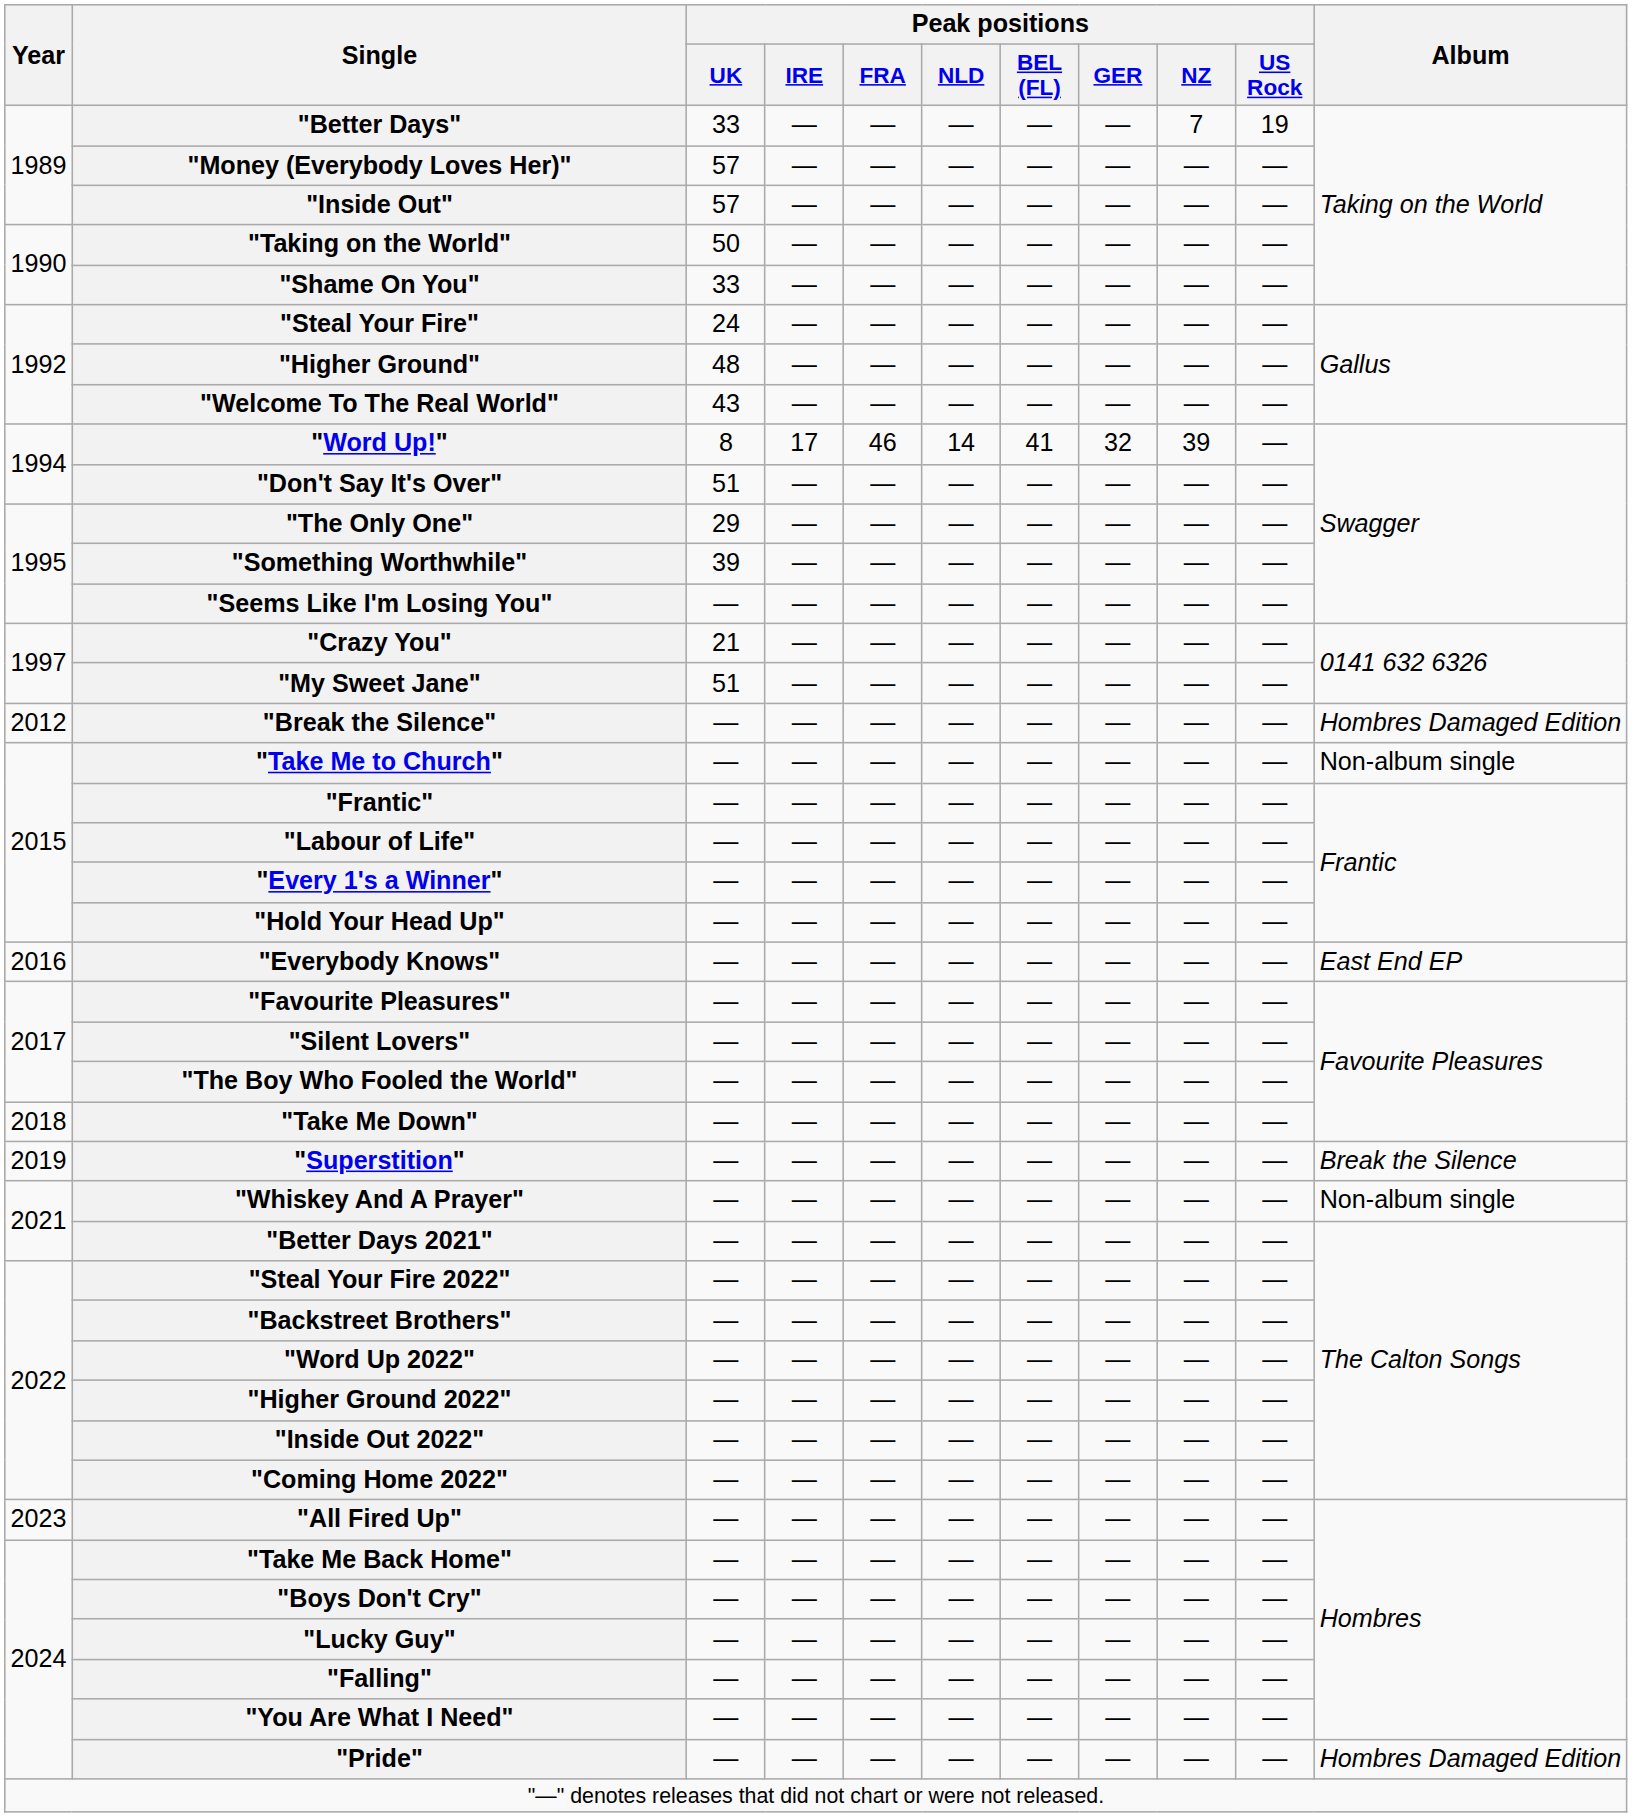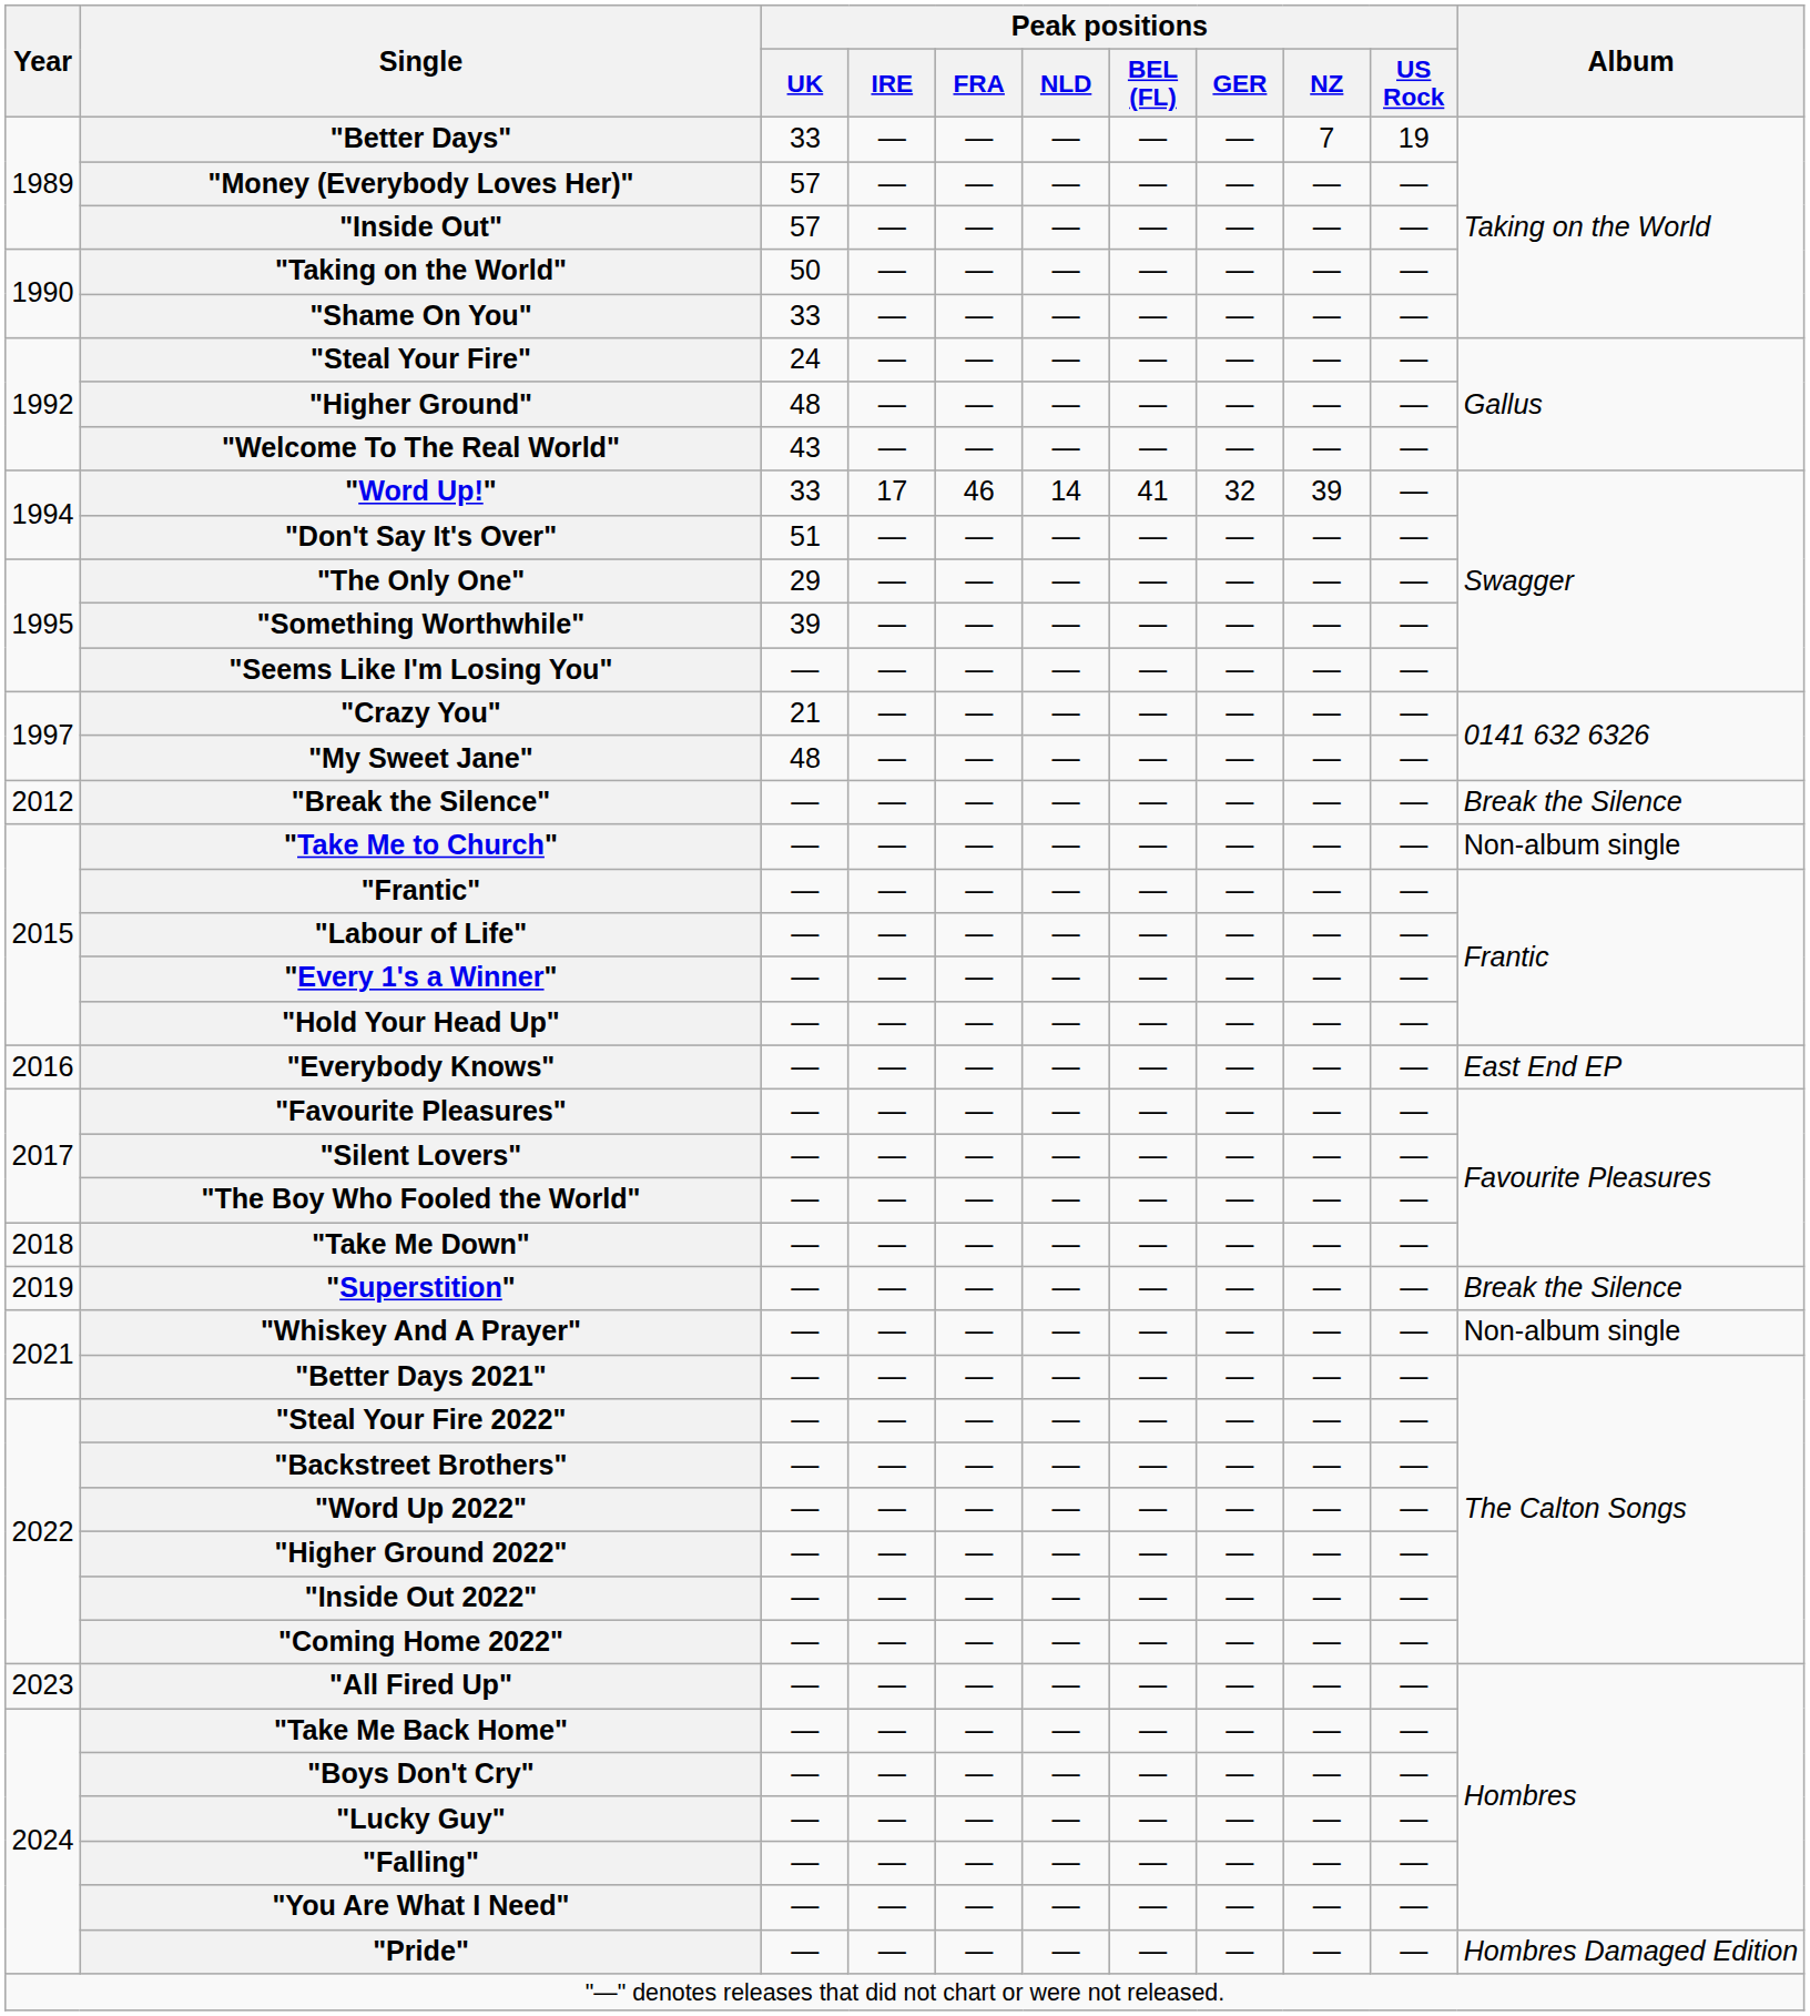 <table class="wikitable plainrowheaders" style="text-align:center;">
 <tr>
 <th rowspan="2">Year</th>
 <th rowspan="2" style="width:24em;">Single</th>
 <th colspan="8">Peak positions</th>
 <th rowspan="2">Album</th>
 </tr>
 <tr>
 <th scope="col" style="width:3em;font-size:90%;"><a href='#'>UK</a><br></th>
 <th scope="col" style="width:3em;font-size:90%;"><a href='#'>IRE</a></th>
 <th scope="col" style="width:3em;font-size:90%;"><a href='#'>FRA</a></th>
 <th scope="col" style="width:3em;font-size:90%;"><a href='#'>NLD</a></th>
 <th scope="col" style="width:3em;font-size:90%;"><a href='#'>BEL<br>(FL)</a></th>
 <th scope="col" style="width:3em;font-size:90%;"><a href='#'>GER</a></th>
 <th scope="col" style="width:3em;font-size:90%;"><a href='#'>NZ</a></th>
 <th scope="col" style="width:3em;font-size:90%;"><a href='#'>US<br>Rock</a><br></th>
 </tr>
 <tr>
 <td rowspan="3">1989</td>
 <th scope="row">"Better Days"</th>
 <td>33</td>
 <td>—</td>
 <td>—</td>
 <td>—</td>
 <td>—</td>
 <td>—</td>
 <td>7</td>
 <td>19</td>
 <td align="left" rowspan="5"><em>Taking on the World</em></td>
 </tr>
 <tr>
 <th scope="row">"Money (Everybody Loves Her)"</th>
 <td>57</td>
 <td>—</td>
 <td>—</td>
 <td>—</td>
 <td>—</td>
 <td>—</td>
 <td>—</td>
 <td>—</td>
 </tr>
 <tr>
 <th scope="row">"Inside Out"</th>
 <td>57</td>
 <td>—</td>
 <td>—</td>
 <td>—</td>
 <td>—</td>
 <td>—</td>
 <td>—</td>
 <td>—</td>
 </tr>
 <tr>
 <td rowspan="2">1990</td>
 <th scope="row">"Taking on the World"</th>
 <td>50</td>
 <td>—</td>
 <td>—</td>
 <td>—</td>
 <td>—</td>
 <td>—</td>
 <td>—</td>
 <td>—</td>
 </tr>
 <tr>
 <th scope="row">"Shame On You"</th>
 <td>33</td>
 <td>—</td>
 <td>—</td>
 <td>—</td>
 <td>—</td>
 <td>—</td>
 <td>—</td>
 <td>—</td>
 </tr>
 <tr>
 <td rowspan="3">1992</td>
 <th scope="row">"Steal Your Fire"</th>
 <td>24</td>
 <td>—</td>
 <td>—</td>
 <td>—</td>
 <td>—</td>
 <td>—</td>
 <td>—</td>
 <td>—</td>
 <td align="left" rowspan="3"><em>Gallus</em></td>
 </tr>
 <tr>
 <th scope="row">"Higher Ground"</th>
 <td>48</td>
 <td>—</td>
 <td>—</td>
 <td>—</td>
 <td>—</td>
 <td>—</td>
 <td>—</td>
 <td>—</td>
 </tr>
 <tr>
 <th scope="row">"Welcome To The Real World"</th>
 <td>43</td>
 <td>—</td>
 <td>—</td>
 <td>—</td>
 <td>—</td>
 <td>—</td>
 <td>—</td>
 <td>—</td>
 </tr>
 <tr>
 <td rowspan="2">1994</td>
 <th scope="row">"<a href='#'>Word Up!</a>"</th>
-<td>8</td>
+<td>33</td>
 <td>17</td>
 <td>46</td>
 <td>14</td>
 <td>41</td>
 <td>32</td>
 <td>39</td>
 <td>—</td>
 <td align="left" rowspan="5"><em>Swagger</em></td>
 </tr>
 <tr>
 <th scope="row">"Don't Say It's Over"</th>
 <td>51</td>
 <td>—</td>
 <td>—</td>
 <td>—</td>
 <td>—</td>
 <td>—</td>
 <td>—</td>
 <td>—</td>
 </tr>
 <tr>
 <td rowspan="3">1995</td>
 <th scope="row">"The Only One"</th>
 <td>29</td>
 <td>—</td>
 <td>—</td>
 <td>—</td>
 <td>—</td>
 <td>—</td>
 <td>—</td>
 <td>—</td>
 </tr>
 <tr>
 <th scope="row">"Something Worthwhile"</th>
 <td>39</td>
 <td>—</td>
 <td>—</td>
 <td>—</td>
 <td>—</td>
 <td>—</td>
 <td>—</td>
 <td>—</td>
 </tr>
 <tr>
 <th scope="row">"Seems Like I'm Losing You"</th>
 <td>—</td>
 <td>—</td>
 <td>—</td>
 <td>—</td>
 <td>—</td>
 <td>—</td>
 <td>—</td>
 <td>—</td>
 </tr>
 <tr>
 <td rowspan="2">1997</td>
 <th scope="row">"Crazy You"</th>
 <td>21</td>
 <td>—</td>
 <td>—</td>
 <td>—</td>
 <td>—</td>
 <td>—</td>
 <td>—</td>
 <td>—</td>
 <td align="left" rowspan="2"><em>0141 632 6326</em></td>
 </tr>
 <tr>
 <th scope="row">"My Sweet Jane"</th>
-<td>51</td>
+<td>48</td>
 <td>—</td>
 <td>—</td>
 <td>—</td>
 <td>—</td>
 <td>—</td>
 <td>—</td>
 <td>—</td>
 </tr>
 <tr>
 <td>2012</td>
 <th scope="row">"Break the Silence"</th>
 <td>—</td>
 <td>—</td>
 <td>—</td>
 <td>—</td>
 <td>—</td>
 <td>—</td>
 <td>—</td>
 <td>—</td>
-<td align="left"><em>Hombres Damaged Edition</em></td>
+<td align="left"><em>Break the Silence</em></td>
 </tr>
 <tr>
 <td rowspan="5">2015</td>
 <th scope="row">"<a href='#'>Take Me to Church</a>"</th>
 <td>—</td>
 <td>—</td>
 <td>—</td>
 <td>—</td>
 <td>—</td>
 <td>—</td>
 <td>—</td>
 <td>—</td>
 <td align="left">Non-album single</td>
 </tr>
 <tr>
 <th scope="row">"Frantic"</th>
 <td>—</td>
 <td>—</td>
 <td>—</td>
 <td>—</td>
 <td>—</td>
 <td>—</td>
 <td>—</td>
 <td>—</td>
 <td align="left" rowspan="4"><em>Frantic</em></td>
 </tr>
 <tr>
 <th scope="row">"Labour of Life"</th>
 <td>—</td>
 <td>—</td>
 <td>—</td>
 <td>—</td>
 <td>—</td>
 <td>—</td>
 <td>—</td>
 <td>—</td>
 </tr>
 <tr>
 <th scope="row">"<a href='#'>Every 1's a Winner</a>"</th>
 <td>—</td>
 <td>—</td>
 <td>—</td>
 <td>—</td>
 <td>—</td>
 <td>—</td>
 <td>—</td>
 <td>—</td>
 </tr>
 <tr>
 <th scope="row">"Hold Your Head Up"</th>
 <td>—</td>
 <td>—</td>
 <td>—</td>
 <td>—</td>
 <td>—</td>
 <td>—</td>
 <td>—</td>
 <td>—</td>
 </tr>
 <tr>
 <td>2016</td>
 <th scope="row">"Everybody Knows"</th>
 <td>—</td>
 <td>—</td>
 <td>—</td>
 <td>—</td>
 <td>—</td>
 <td>—</td>
 <td>—</td>
 <td>—</td>
 <td align="left"><em>East End EP</em></td>
 </tr>
 <tr>
 <td rowspan="3">2017</td>
 <th scope="row">"Favourite Pleasures"</th>
 <td>—</td>
 <td>—</td>
 <td>—</td>
 <td>—</td>
 <td>—</td>
 <td>—</td>
 <td>—</td>
 <td>—</td>
 <td align="left" rowspan="4"><em>Favourite Pleasures</em></td>
 </tr>
 <tr>
 <th scope="row">"Silent Lovers"</th>
 <td>—</td>
 <td>—</td>
 <td>—</td>
 <td>—</td>
 <td>—</td>
 <td>—</td>
 <td>—</td>
 <td>—</td>
 </tr>
 <tr>
 <th scope="row">"The Boy Who Fooled the World"</th>
 <td>—</td>
 <td>—</td>
 <td>—</td>
 <td>—</td>
 <td>—</td>
 <td>—</td>
 <td>—</td>
 <td>—</td>
 </tr>
 <tr>
 <td>2018</td>
 <th scope="row">"Take Me Down"</th>
 <td>—</td>
 <td>—</td>
 <td>—</td>
 <td>—</td>
 <td>—</td>
 <td>—</td>
 <td>—</td>
 <td>—</td>
 </tr>
 <tr>
 <td>2019</td>
 <th scope="row">"<a href='#'>Superstition</a>"</th>
 <td>—</td>
 <td>—</td>
 <td>—</td>
 <td>—</td>
 <td>—</td>
 <td>—</td>
 <td>—</td>
 <td>—</td>
 <td align="left"><em>Break the Silence</em></td>
 </tr>
 <tr>
 <td rowspan="2">2021</td>
 <th scope="row">"Whiskey And A Prayer"</th>
 <td>—</td>
 <td>—</td>
 <td>—</td>
 <td>—</td>
 <td>—</td>
 <td>—</td>
 <td>—</td>
 <td>—</td>
 <td align="left">Non-album single</td>
 </tr>
 <tr>
 <th scope="row">"Better Days 2021"</th>
 <td>—</td>
 <td>—</td>
 <td>—</td>
 <td>—</td>
 <td>—</td>
 <td>—</td>
 <td>—</td>
 <td>—</td>
 <td rowspan="7" align="left"><em>The Calton Songs</em></td>
 </tr>
 <tr>
 <td rowspan="6">2022</td>
 <th scope="row">"Steal Your Fire 2022"</th>
 <td>—</td>
 <td>—</td>
 <td>—</td>
 <td>—</td>
 <td>—</td>
 <td>—</td>
 <td>—</td>
 <td>—</td>
 </tr>
 <tr>
 <th scope="row">"Backstreet Brothers"</th>
 <td>—</td>
 <td>—</td>
 <td>—</td>
 <td>—</td>
 <td>—</td>
 <td>—</td>
 <td>—</td>
 <td>—</td>
 </tr>
 <tr>
 <th scope="row">"Word Up 2022"</th>
 <td>—</td>
 <td>—</td>
 <td>—</td>
 <td>—</td>
 <td>—</td>
 <td>—</td>
 <td>—</td>
 <td>—</td>
 </tr>
 <tr>
 <th scope="row">"Higher Ground 2022"</th>
 <td>—</td>
 <td>—</td>
 <td>—</td>
 <td>—</td>
 <td>—</td>
 <td>—</td>
 <td>—</td>
 <td>—</td>
 </tr>
 <tr>
 <th scope="row">"Inside Out 2022"</th>
 <td>—</td>
 <td>—</td>
 <td>—</td>
 <td>—</td>
 <td>—</td>
 <td>—</td>
 <td>—</td>
 <td>—</td>
 </tr>
 <tr>
 <th scope="row">"Coming Home 2022"</th>
 <td>—</td>
 <td>—</td>
 <td>—</td>
 <td>—</td>
 <td>—</td>
 <td>—</td>
 <td>—</td>
 <td>—</td>
 </tr>
 <tr>
 <td>2023</td>
 <th scope="row">"All Fired Up"</th>
 <td>—</td>
 <td>—</td>
 <td>—</td>
 <td>—</td>
 <td>—</td>
 <td>—</td>
 <td>—</td>
 <td>—</td>
 <td rowspan="6" align="left"><em>Hombres</em></td>
 </tr>
 <tr>
 <td rowspan="6">2024</td>
 <th scope="row">"Take Me Back Home"</th>
 <td>—</td>
 <td>—</td>
 <td>—</td>
 <td>—</td>
 <td>—</td>
 <td>—</td>
 <td>—</td>
 <td>—</td>
 </tr>
 <tr>
 <th scope="row">"Boys Don't Cry"</th>
 <td>—</td>
 <td>—</td>
 <td>—</td>
 <td>—</td>
 <td>—</td>
 <td>—</td>
 <td>—</td>
 <td>—</td>
 </tr>
 <tr>
 <th scope="row">"Lucky Guy"</th>
 <td>—</td>
 <td>—</td>
 <td>—</td>
 <td>—</td>
 <td>—</td>
 <td>—</td>
 <td>—</td>
 <td>—</td>
 </tr>
 <tr>
 <th scope="row">"Falling"</th>
 <td>—</td>
 <td>—</td>
 <td>—</td>
 <td>—</td>
 <td>—</td>
 <td>—</td>
 <td>—</td>
 <td>—</td>
 </tr>
 <tr>
 <th scope="row">"You Are What I Need"</th>
 <td>—</td>
 <td>—</td>
 <td>—</td>
 <td>—</td>
 <td>—</td>
 <td>—</td>
 <td>—</td>
 <td>—</td>
 </tr>
 <tr>
 <th scope="row">"Pride"</th>
 <td>—</td>
 <td>—</td>
 <td>—</td>
 <td>—</td>
 <td>—</td>
 <td>—</td>
 <td>—</td>
 <td>—</td>
 <td align="left"><em>Hombres Damaged Edition</em></td>
 </tr>
 <tr>
 <td align="center" colspan="11" style="font-size:85%">"—" denotes releases that did not chart or were not released.</td>
 </tr>
 </table>
